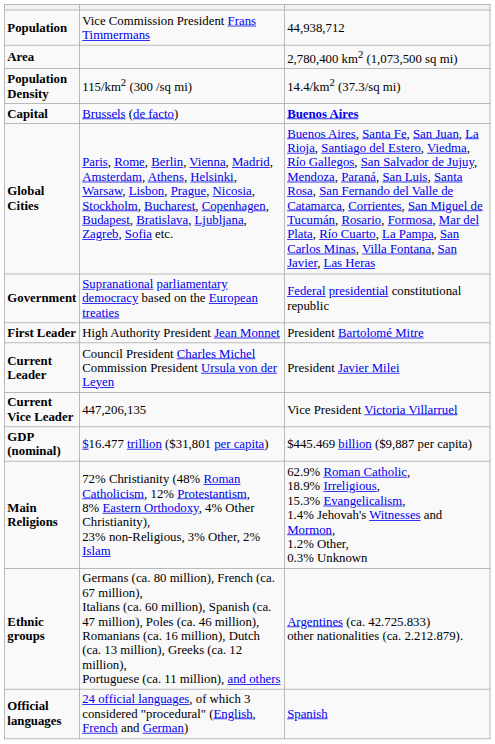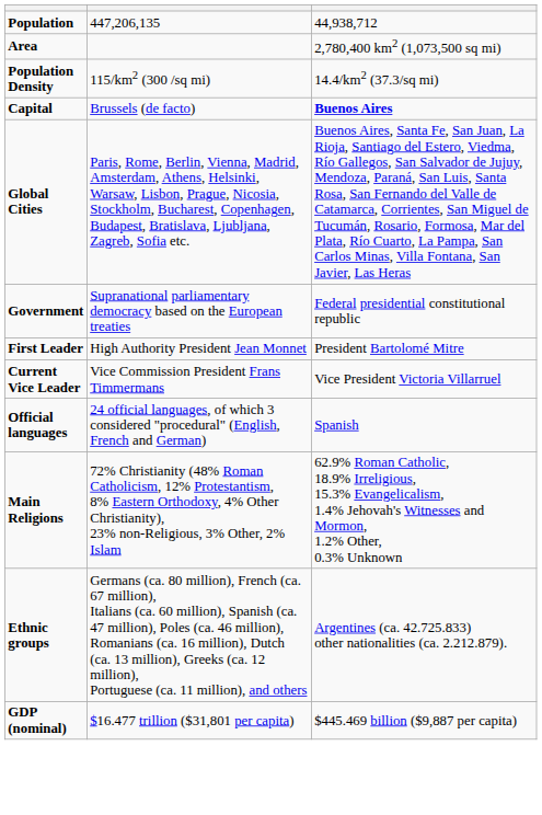 <table class="wikitable">
 <tr>
 <th style="width:10%;"></th>
 <th style="width:45%;"></th>
 <th style="width:45%;"></th>
 </tr>
 <tr>
 <td><strong>Population</strong></td>
-<td>Vice Commission President <a href='#'>Frans Timmermans</a></td>
+<td>447,206,135</td>
 <td>44,938,712</td>
 </tr>
 <tr>
 <td><strong>Area</strong></td>
 <td></td>
 <td>2,780,400 km<sup>2</sup> (1,073,500 sq mi)</td>
 </tr>
 <tr>
 <td><strong>Population Density</strong></td>
 <td>115/km<sup>2</sup> (300 /sq mi)</td>
 <td>14.4/km<sup>2</sup> (37.3/sq mi)</td>
 </tr>
 <tr>
 <td><strong>Capital</strong></td>
 <td><a href='#'>Brussels</a> (<a href='#'>de facto</a>)</td>
 <td><strong><a href='#'>Buenos Aires</a></strong></td>
 </tr>
 <tr>
 <td><strong>Global Cities</strong></td>
 <td><a href='#'>Paris</a>, <a href='#'>Rome</a>, <a href='#'>Berlin</a>, <a href='#'>Vienna</a>, <a href='#'>Madrid</a>, <a href='#'>Amsterdam</a>, <a href='#'>Athens</a>, <a href='#'>Helsinki</a>, <a href='#'>Warsaw</a>, <a href='#'>Lisbon</a>, <a href='#'>Prague</a>, <a href='#'>Nicosia</a>, <a href='#'>Stockholm</a>, <a href='#'>Bucharest</a>, <a href='#'>Copenhagen</a>, <a href='#'>Budapest</a>, <a href='#'>Bratislava</a>, <a href='#'>Ljubljana</a>, <a href='#'>Zagreb</a>, <a href='#'>Sofia</a> etc.</td>
 <td><a href='#'>Buenos Aires</a>, <a href='#'>Santa Fe</a>, <a href='#'>San Juan</a>, <a href='#'>La Rioja</a>, <a href='#'>Santiago del Estero</a>, <a href='#'>Viedma</a>, <a href='#'>Río Gallegos</a>, <a href='#'>San Salvador de Jujuy</a>, <a href='#'>Mendoza</a>, <a href='#'>Paraná</a>, <a href='#'>San Luis</a>, <a href='#'>Santa Rosa</a>, <a href='#'>San Fernando del Valle de Catamarca</a>, <a href='#'>Corrientes</a>, <a href='#'>San Miguel de Tucumán</a>, <a href='#'>Rosario</a>, <a href='#'>Formosa</a>, <a href='#'>Mar del Plata</a>, <a href='#'>Río Cuarto</a>, <a href='#'>La Pampa</a>, <a href='#'>San Carlos Minas</a>, <a href='#'>Villa Fontana</a>, <a href='#'>San Javier</a>, <a href='#'>Las Heras</a></td>
 </tr>
 <tr>
 <td><strong>Government</strong></td>
 <td><a href='#'>Supranational</a> <a href='#'>parliamentary</a> <a href='#'>democracy</a> based on the <a href='#'>European treaties</a></td>
 <td><a href='#'>Federal</a> <a href='#'>presidential</a> constitutional republic</td>
 </tr>
 <tr>
 <td><strong>First Leader</strong></td>
 <td>High Authority President <a href='#'>Jean Monnet</a></td>
 <td>President <a href='#'>Bartolomé Mitre</a></td>
 </tr>
 <tr>
-<td><strong>Current Leader</strong></td>
-<td>Council President <a href='#'>Charles Michel</a> <br> Commission President <a href='#'>Ursula von der Leyen</a></td>
-<td>President <a href='#'>Javier Milei</a></td>
-</tr>
-<tr>
 <td><strong>Current Vice Leader</strong></td>
-<td>447,206,135</td>
+<td>Vice Commission President <a href='#'>Frans Timmermans</a></td>
 <td>Vice President <a href='#'>Victoria Villarruel</a></td>
 </tr>
 <tr>
-<td><strong>GDP (nominal)</strong></td>
-<td><a href='#'>$</a>16.477 <a href='#'>trillion</a> ($31,801 <a href='#'>per capita</a>)</td>
-<td>$445.469 <a href='#'>billion</a> ($9,887 per capita)</td>
+<td><strong>Official languages</strong></td>
+<td><a href='#'>24 official languages</a>, of which 3 considered "procedural" (<a href='#'>English</a>, <a href='#'>French</a> and <a href='#'>German</a>)</td>
+<td><a href='#'>Spanish</a></td>
 </tr>
 <tr>
 <td><strong>Main Religions</strong></td>
 <td>72% Christianity (48% <a href='#'>Roman Catholicism</a>, 12% <a href='#'>Protestantism</a>,<br> 8% <a href='#'>Eastern Orthodoxy</a>, 4% Other Christianity),<br> 23% non-Religious, 3% Other, 2% <a href='#'>Islam</a></td>
 <td>62.9% <a href='#'>Roman Catholic</a>, <br> 18.9% <a href='#'>Irreligious</a>, <br> 15.3% <a href='#'>Evangelicalism</a>, <br> 1.4% Jehovah's <a href='#'>Witnesses</a> and <a href='#'>Mormon</a>, <br> 1.2% Other, <br> 0.3% Unknown</td>
 </tr>
 <tr>
 <td><strong>Ethnic groups</strong></td>
 <td>Germans (ca. 80 million), French (ca. 67 million),<br> Italians (ca. 60 million), Spanish (ca. 47 million), Poles (ca. 46 million),<br> Romanians (ca. 16 million), Dutch (ca. 13 million), Greeks (ca. 12 million),<br> Portuguese (ca. 11 million), <a href='#'>and others</a></td>
 <td><a href='#'>Argentines</a> (ca. 42.725.833) <br> other nationalities (ca. 2.212.879).</td>
 </tr>
 <tr>
-<td><strong>Official languages</strong></td>
-<td><a href='#'>24 official languages</a>, of which 3 considered "procedural" (<a href='#'>English</a>, <a href='#'>French</a> and <a href='#'>German</a>)</td>
-<td><a href='#'>Spanish</a></td>
+<td><strong>GDP (nominal)</strong></td>
+<td><a href='#'>$</a>16.477 <a href='#'>trillion</a> ($31,801 <a href='#'>per capita</a>)</td>
+<td>$445.469 <a href='#'>billion</a> ($9,887 per capita)</td>
 </tr>
 </table>
